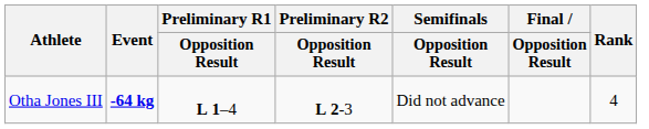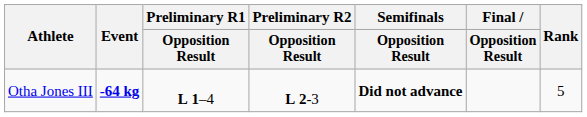 <table class="wikitable" style="font-size:90%;">
 <tr>
 <th rowspan=2>Athlete</th>
 <th rowspan=2>Event</th>
 <th>Preliminary R1</th>
 <th>Preliminary R2</th>
 <th>Semifinals</th>
 <th>Final / </th>
 <th rowspan=2>Rank</th>
 </tr>
 <tr style="font-size:95%">
 <th>Opposition<br>Result</th>
 <th>Opposition<br>Result</th>
 <th>Opposition<br>Result</th>
 <th>Opposition<br>Result</th>
 </tr>
 <tr align=center>
 <td align=left><a href='#'>Otha Jones III</a></td>
 <td align=left><strong><a href='#'>-64 kg</a></strong></td>
 <td><br><strong>L</strong> <strong>1</strong>–4</td>
 <td><br><strong>L</strong> <strong>2</strong>-3</td>
-<td>Did not advance</td>
+<td><strong>Did not advance</strong></td>
 <td><br><strong></strong></td>
-<td>4</td>
+<td>5</td>
 </tr>
 </table>
